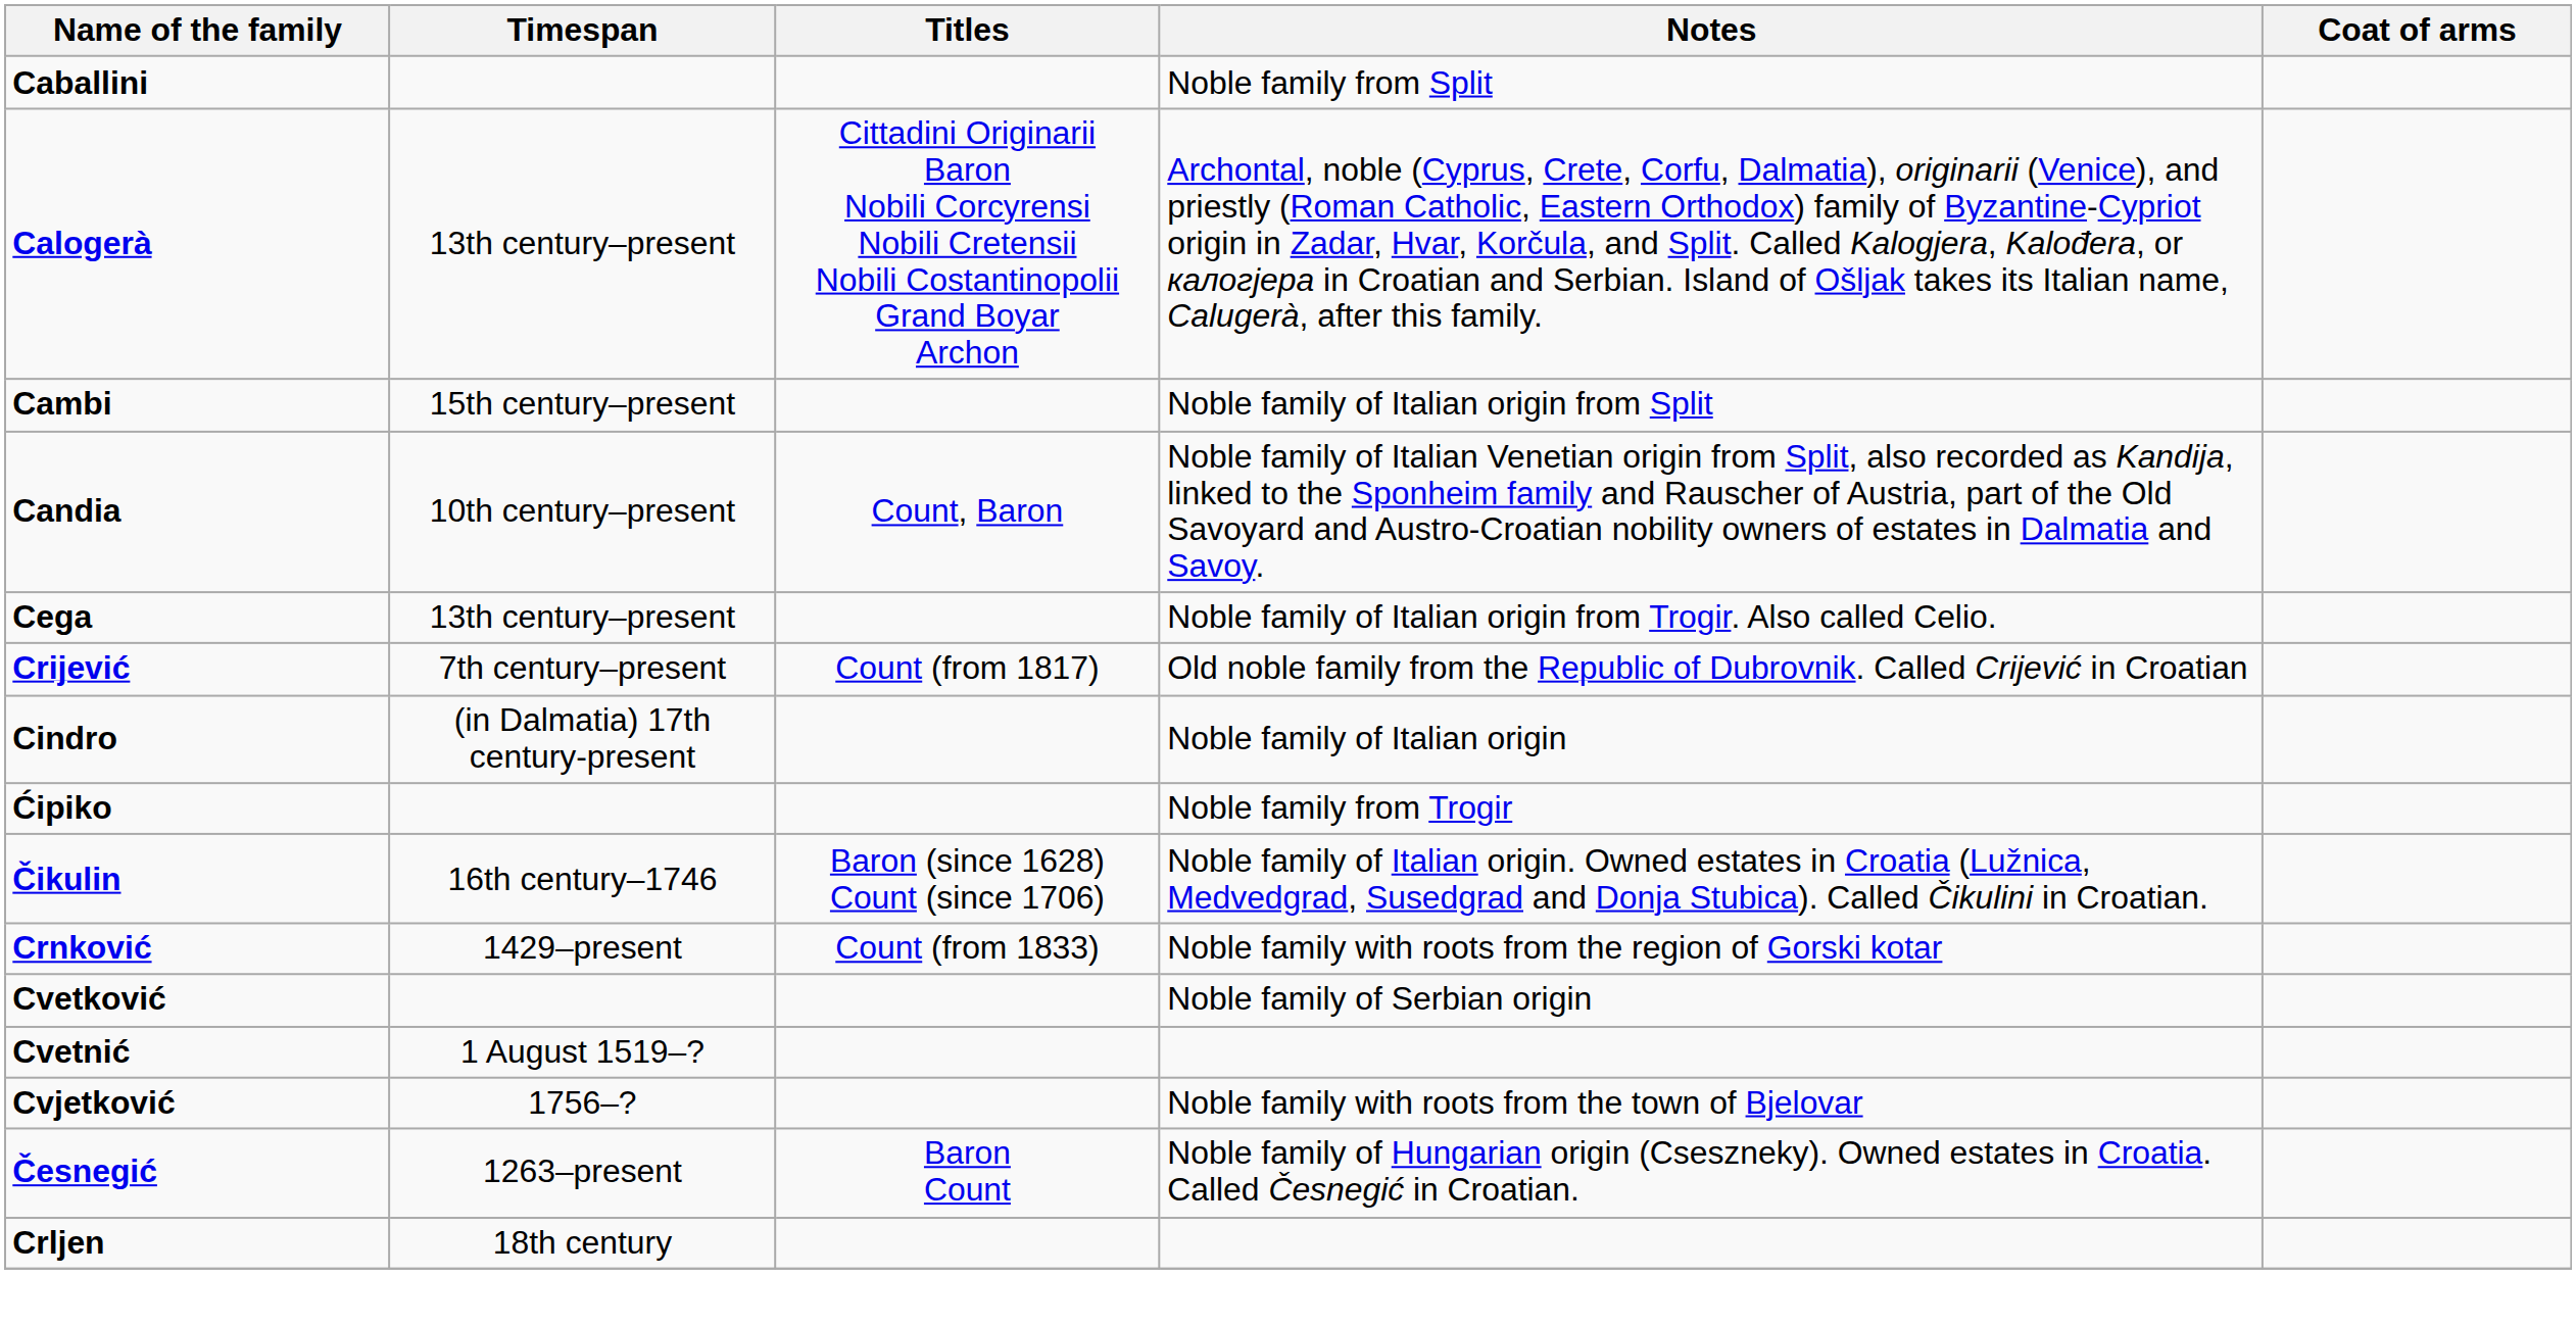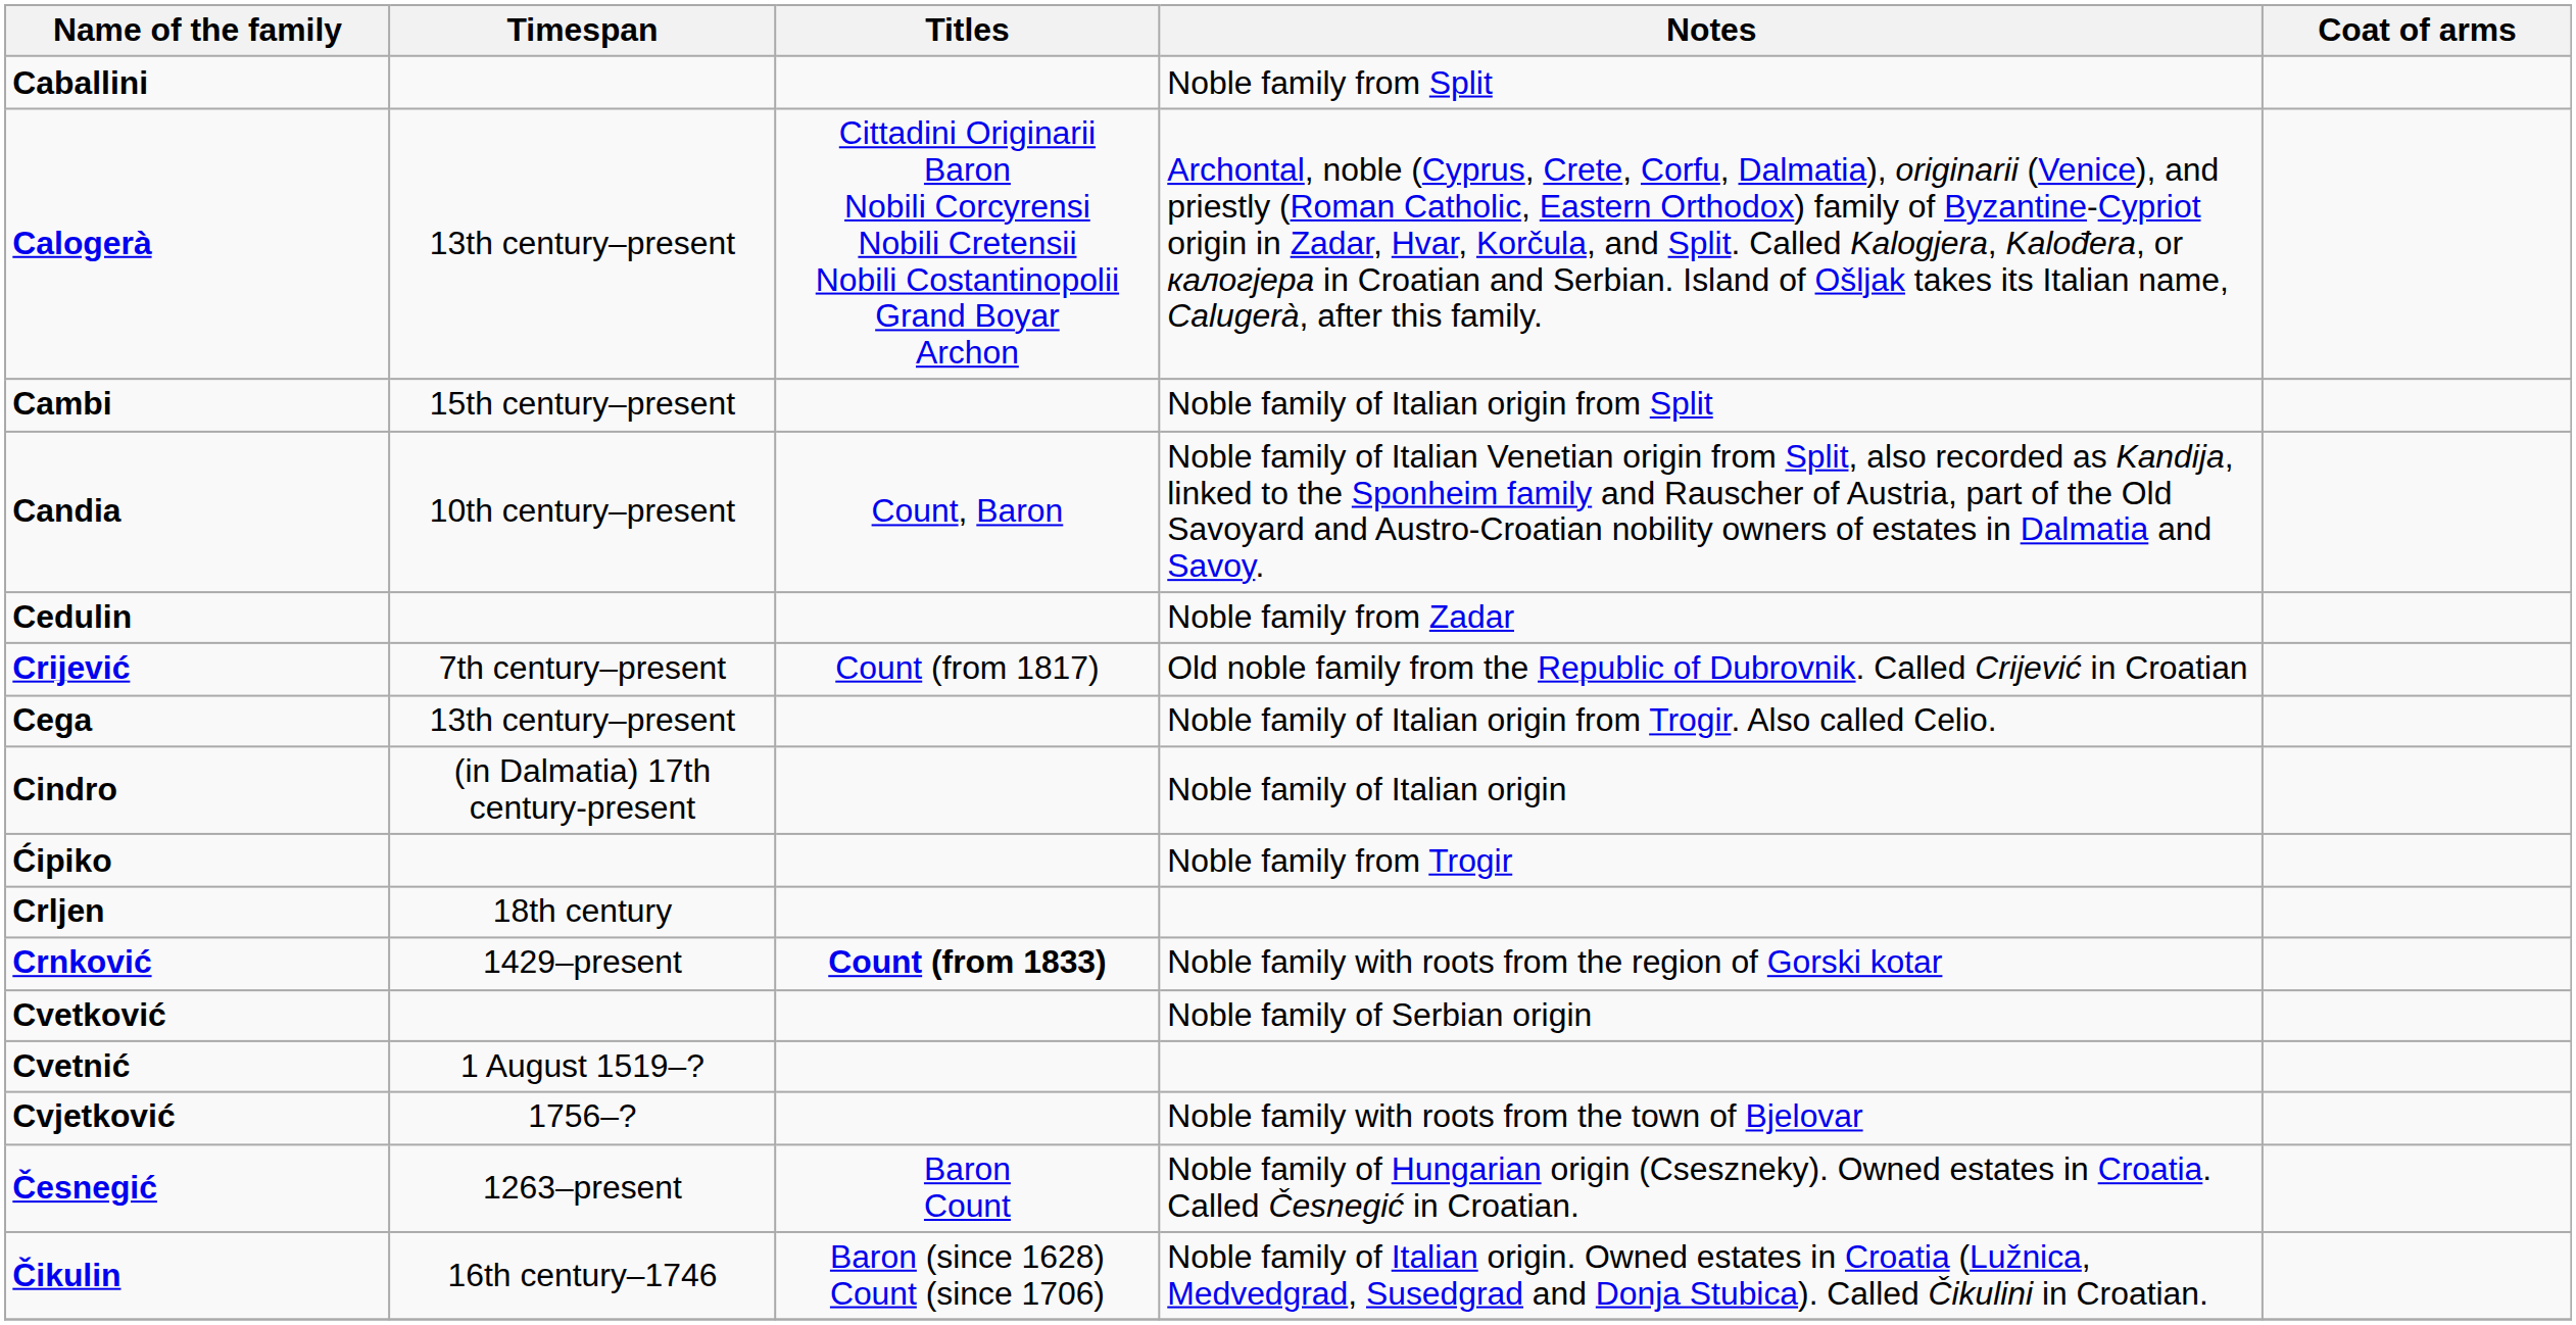 <table class="wikitable" style="text-align:center" width=100%>
 <tr>
 <th bgcolor="gold" ! width="15%">Name of the family</th>
 <th bgcolor="silver" ! width="15%">Timespan</th>
 <th bgcolor="silver" ! width="15%">Titles</th>
 <th bgcolor="silver" ! width="43%">Notes</th>
 <th bgcolor="silver" ! width="12%">Coat of arms</th>
 </tr>
 <tr>
 <td align="left"><strong>Caballini</strong></td>
 <td></td>
 <td></td>
 <td align="left">Noble family from <a href='#'>Split</a></td>
 <td></td>
 </tr>
 <tr>
 <td align="left"><a href='#'><strong>Calogerà</strong></a></td>
 <td>13th century–present</td>
 <td><a href='#'>Cittadini Originarii</a><br><a href='#'>Baron</a><br><a href='#'>Nobili Corcyrensi</a><br><a href='#'>Nobili Cretensii</a><br><a href='#'>Nobili Costantinopolii</a><br><a href='#'>Grand Boyar</a><br><a href='#'>Archon</a></td>
 <td align="left"><a href='#'>Archontal</a>, noble (<a href='#'>Cyprus</a>, <a href='#'>Crete</a>, <a href='#'>Corfu</a>, <a href='#'>Dalmatia</a>), <em>originarii</em> (<a href='#'>Venice</a>), and priestly (<a href='#'>Roman Catholic</a>, <a href='#'>Eastern Orthodox</a>) family of <a href='#'>Byzantine</a>-<a href='#'>Cypriot</a> origin in <a href='#'>Zadar</a>, <a href='#'>Hvar</a>, <a href='#'>Korčula</a>, and <a href='#'>Split</a>. Called <em>Kalogjera</em>, <em>Kalođera</em>, or <em>калогјера</em> in Croatian and Serbian. Island of <a href='#'>Ošljak</a> takes its Italian name, <em>Calugerà</em>, after this family.</td>
 <td></td>
 </tr>
 <tr>
 <td align="left"><strong>Cambi</strong></td>
 <td>15th century–present</td>
 <td></td>
 <td align="left">Noble family of Italian origin from <a href='#'>Split</a></td>
 <td></td>
 </tr>
 <tr>
 <td align="left"><strong>Candia</strong></td>
 <td>10th century–present</td>
 <td><a href='#'>Count</a>, <a href='#'>Baron</a></td>
 <td align="left">Noble family of Italian Venetian origin from <a href='#'>Split</a>, also recorded as <em>Kandija</em>, linked to the <a href='#'>Sponheim family</a> and Rauscher of Austria, part of the Old Savoyard and Austro-Croatian nobility owners of estates in <a href='#'>Dalmatia</a> and <a href='#'>Savoy</a>.</td>
 <td></td>
 </tr>
 <tr>
-<td align="left"><strong>Cega</strong></td>
-<td>13th century–present</td>
+<td align="left"><strong>Cedulin</strong></td>
 <td></td>
-<td align="left">Noble family of Italian origin from <a href='#'>Trogir</a>. Also called Celio.</td>
+<td></td>
+<td align="left">Noble family from <a href='#'>Zadar</a></td>
 <td></td>
 </tr>
 <tr>
 <td align="left"><a href='#'><strong>Crijević</strong></a></td>
 <td>7th century–present</td>
 <td><a href='#'>Count</a> (from 1817)</td>
 <td align="left">Old noble family from the <a href='#'>Republic of Dubrovnik</a>. Called <em>Crijević</em> in Croatian</td>
+<td></td>
+</tr>
+<tr>
+<td align="left"><strong>Cega</strong></td>
+<td>13th century–present</td>
+<td></td>
+<td align="left">Noble family of Italian origin from <a href='#'>Trogir</a>. Also called Celio.</td>
 <td></td>
 </tr>
 <tr>
 <td align="left"><strong>Cindro</strong></td>
 <td>(in Dalmatia) 17th century-present</td>
 <td></td>
 <td align="left">Noble family of Italian origin</td>
 <td></td>
 </tr>
 <tr>
 <td align="left"><strong>Ćipiko</strong></td>
 <td></td>
 <td></td>
 <td align="left">Noble family from <a href='#'>Trogir</a></td>
 <td></td>
 </tr>
 <tr>
-<td align="left"><a href='#'><strong>Čikulin</strong></a></td>
-<td align="center">16th century–1746</td>
-<td align="center"><a href='#'>Baron</a> (since 1628)<br><a href='#'>Count</a> (since 1706)</td>
-<td align="left">Noble family of <a href='#'>Italian</a> origin. Owned estates in <a href='#'>Croatia</a> (<a href='#'>Lužnica</a>, <a href='#'>Medvedgrad</a>, <a href='#'>Susedgrad</a> and <a href='#'>Donja Stubica</a>). Called <em>Čikulini</em> in Croatian.</td>
-<td align="center"></td>
+<td align="left"><strong>Crljen</strong></td>
+<td>18th century</td>
+<td></td>
+<td></td>
+<td></td>
 </tr>
 <tr>
 <td align="left"><a href='#'><strong>Crnković</strong></a></td>
 <td align="center">1429–present</td>
-<td align="center"><a href='#'>Count</a> (from 1833)</td>
+<td align="center"><strong><a href='#'>Count</a> (from 1833)</strong></td>
 <td align="left">Noble family with roots from the region of <a href='#'>Gorski kotar</a></td>
 <td align="center"></td>
 </tr>
 <tr>
 <td align="left"><strong>Cvetković</strong></td>
 <td></td>
 <td></td>
 <td align="left">Noble family of Serbian origin</td>
 <td></td>
 </tr>
 <tr>
 <td align="left"><strong>Cvetnić</strong></td>
 <td>1 August 1519–?</td>
 <td></td>
 <td></td>
 <td></td>
 </tr>
 <tr>
 <td align="left"><strong>Cvjetković</strong></td>
 <td align="center">1756–?</td>
 <td></td>
 <td align="left">Noble family with roots from the town of <a href='#'>Bjelovar</a></td>
 <td></td>
 </tr>
 <tr>
 <td align="left"><a href='#'><strong>Česnegić</strong></a></td>
 <td align="center">1263–present</td>
 <td align="center"><a href='#'>Baron</a><br><a href='#'>Count</a></td>
 <td align="left">Noble family of <a href='#'>Hungarian</a> origin (Cseszneky). Owned estates in <a href='#'>Croatia</a>. Called <em>Česnegić</em> in Croatian.</td>
 <td align="center"></td>
 </tr>
 <tr>
-<td align="left"><strong>Crljen</strong></td>
-<td>18th century</td>
-<td></td>
-<td></td>
-<td></td>
+<td align="left"><a href='#'><strong>Čikulin</strong></a></td>
+<td align="center">16th century–1746</td>
+<td align="center"><a href='#'>Baron</a> (since 1628)<br><a href='#'>Count</a> (since 1706)</td>
+<td align="left">Noble family of <a href='#'>Italian</a> origin. Owned estates in <a href='#'>Croatia</a> (<a href='#'>Lužnica</a>, <a href='#'>Medvedgrad</a>, <a href='#'>Susedgrad</a> and <a href='#'>Donja Stubica</a>). Called <em>Čikulini</em> in Croatian.</td>
+<td align="center"></td>
 </tr>
 <tr>
 </tr>
 </table>
